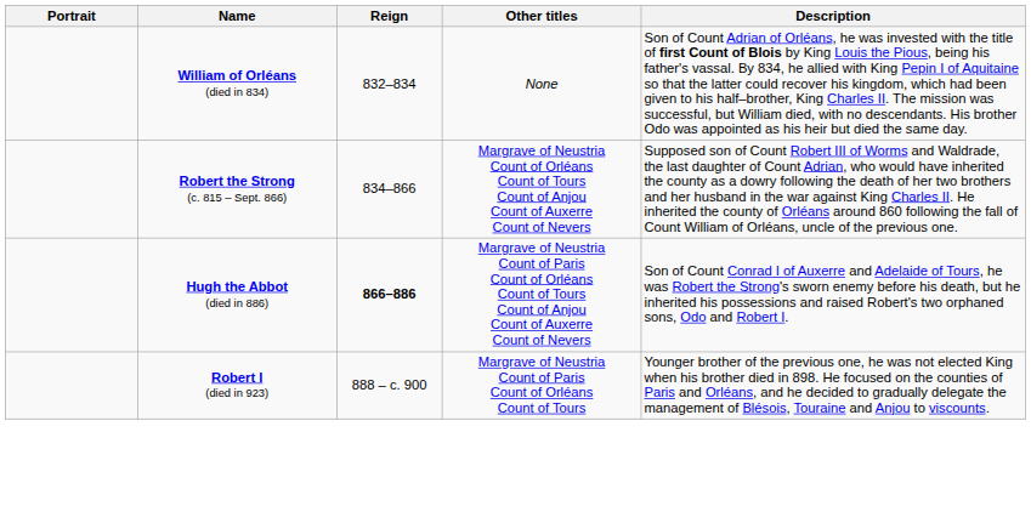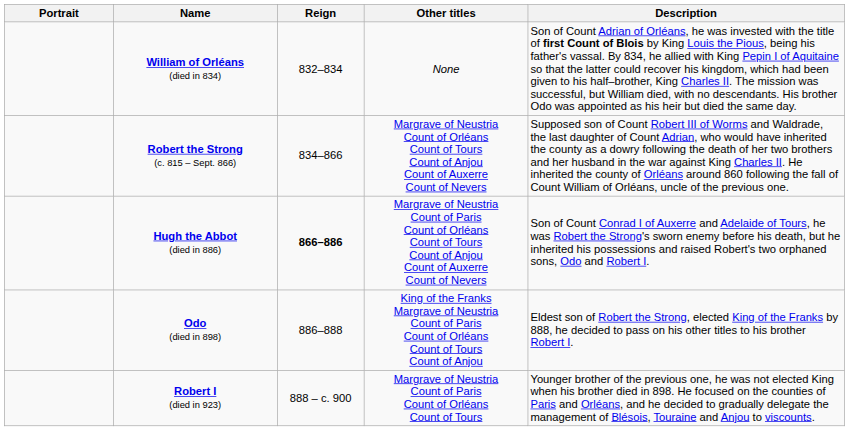 <table width=95% class="wikitable">
 <tr>
 <th width=10%>Portrait</th>
 <th width=15%>Name</th>
 <th width=8%>Reign</th>
 <th width=15%>Other titles</th>
 <th width=29%>Description</th>
 </tr>
 <tr>
 <td></td>
 <td align="center"><strong><a href='#'>William of Orléans</a></strong><br><small>(died in 834)</small></td>
 <td align="center">832–834</td>
 <td align="center"><em>None</em></td>
 <td>Son of Count <a href='#'>Adrian of Orléans</a>, he was invested with the title of <strong>first Count of Blois</strong> by King <a href='#'>Louis the Pious</a>, being his father's vassal. By 834, he allied with King <a href='#'>Pepin I of Aquitaine</a> so that the latter could recover his kingdom, which had been given to his half–brother, King <a href='#'>Charles II</a>. The mission was successful, but William died, with no descendants. His brother Odo was appointed as his heir but died the same day.</td>
 </tr>
 <tr>
 <td align="center"></td>
 <td align="center"><strong><a href='#'>Robert the Strong</a></strong><br><small>(c. 815 – Sept. 866)</small></td>
 <td align="center">834–866</td>
 <td align="center"><a href='#'>Margrave of Neustria</a><br><a href='#'>Count of Orléans</a><br><a href='#'>Count of Tours</a><br><a href='#'>Count of Anjou</a><br><a href='#'>Count of Auxerre</a><br><a href='#'>Count of Nevers</a></td>
 <td>Supposed son of Count <a href='#'>Robert III of Worms</a> and Waldrade, the last daughter of Count <a href='#'>Adrian</a>, who would have inherited the county as a dowry following the death of her two brothers and her husband in the war against King <a href='#'>Charles II</a>. He inherited the county of <a href='#'>Orléans</a> around 860 following the fall of Count William of Orléans, uncle of the previous one.</td>
 </tr>
 <tr>
 <td></td>
 <td align="center"><strong><a href='#'>Hugh the Abbot</a></strong><br><small>(died in 886)</small></td>
 <td align="center"><strong>866–886</strong></td>
 <td align="center"><a href='#'>Margrave of Neustria</a><br><a href='#'>Count of Paris</a><br><a href='#'>Count of Orléans</a><br><a href='#'>Count of Tours</a><br><a href='#'>Count of Anjou</a><br><a href='#'>Count of Auxerre</a><br><a href='#'>Count of Nevers</a></td>
 <td>Son of Count <a href='#'>Conrad I of Auxerre</a> and <a href='#'>Adelaide of Tours</a>, he was <a href='#'>Robert the Strong</a>'s sworn enemy before his death, but he inherited his possessions and raised Robert's two orphaned sons, <a href='#'>Odo</a> and <a href='#'>Robert I</a>.</td>
 </tr>
 <tr>
 <td align="center"></td>
+<td align="center"><strong><a href='#'>Odo</a></strong><br><small>(died in 898)</small></td>
+<td align="center">886–888</td>
+<td align="center"><a href='#'>King of the Franks</a><br><a href='#'>Margrave of Neustria</a><br><a href='#'>Count of Paris</a><br><a href='#'>Count of Orléans</a><br><a href='#'>Count of Tours</a><br><a href='#'>Count of Anjou</a></td>
+<td>Eldest son of <a href='#'>Robert the Strong</a>, elected <a href='#'>King of the Franks</a> by 888, he decided to pass on his other titles to his brother <a href='#'>Robert I</a>.</td>
+</tr>
+<tr>
+<td align="center"></td>
 <td align="center"><strong><a href='#'>Robert I</a></strong><br><small>(died in 923)</small></td>
 <td align="center">888 – c. 900</td>
 <td align="center"><a href='#'>Margrave of Neustria</a><br><a href='#'>Count of Paris</a><br><a href='#'>Count of Orléans</a><br><a href='#'>Count of Tours</a></td>
 <td>Younger brother of the previous one, he was not elected King when his brother died in 898. He focused on the counties of <a href='#'>Paris</a> and <a href='#'>Orléans</a>, and he decided to gradually delegate the management of <a href='#'>Blésois</a>, <a href='#'>Touraine</a> and <a href='#'>Anjou</a> to <a href='#'>viscounts</a>.</td>
 </tr>
 </table>
